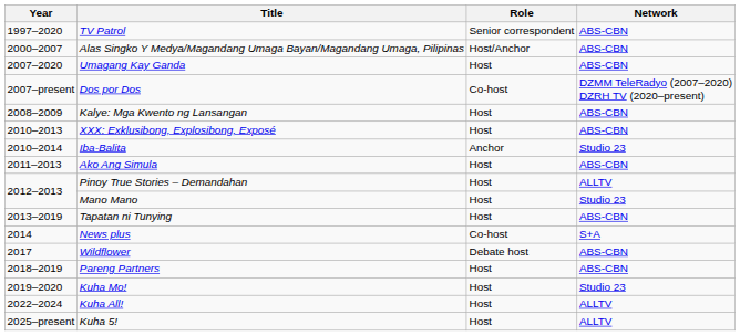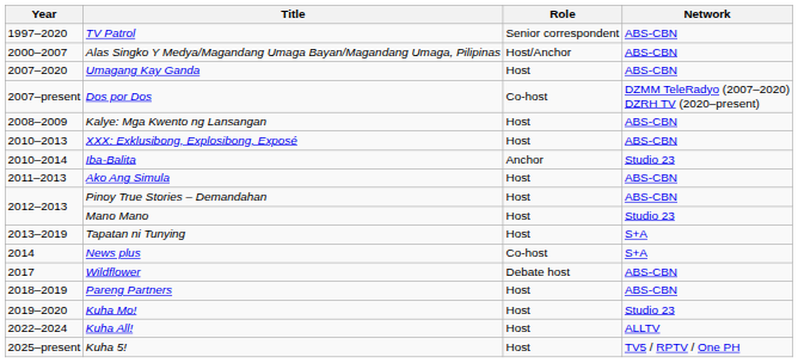 <table class="wikitable">
 <tr>
 <th>Year</th>
 <th>Title</th>
 <th>Role</th>
 <th>Network</th>
 </tr>
 <tr>
 <td>1997–2020</td>
 <td><em><a href='#'>TV Patrol</a></em></td>
 <td>Senior correspondent</td>
 <td><a href='#'>ABS-CBN</a></td>
 </tr>
 <tr>
 <td>2000–2007</td>
 <td><em>Alas Singko Y Medya/Magandang Umaga Bayan/Magandang Umaga, Pilipinas</em></td>
 <td>Host/Anchor</td>
 <td><a href='#'>ABS-CBN</a></td>
 </tr>
 <tr>
 <td>2007–2020</td>
 <td><em><a href='#'>Umagang Kay Ganda</a></em></td>
 <td>Host</td>
 <td><a href='#'>ABS-CBN</a></td>
 </tr>
 <tr>
 <td>2007–present</td>
 <td><em><a href='#'>Dos por Dos</a></em></td>
 <td>Co-host</td>
 <td><a href='#'>DZMM TeleRadyo</a> (2007–2020)<br><a href='#'>DZRH TV</a> (2020–present)</td>
 </tr>
 <tr>
 <td>2008–2009</td>
 <td><em>Kalye: Mga Kwento ng Lansangan</em></td>
 <td>Host</td>
 <td><a href='#'>ABS-CBN</a></td>
 </tr>
 <tr>
 <td>2010–2013</td>
 <td><em><a href='#'>XXX: Exklusibong, Explosibong, Exposé</a></em></td>
 <td>Host</td>
 <td><a href='#'>ABS-CBN</a></td>
 </tr>
 <tr>
 <td>2010–2014</td>
 <td><em><a href='#'>Iba-Balita</a></em></td>
 <td>Anchor</td>
 <td><a href='#'>Studio 23</a></td>
 </tr>
 <tr>
 <td>2011–2013</td>
 <td><em><a href='#'>Ako Ang Simula</a></em></td>
 <td>Host</td>
 <td><a href='#'>ABS-CBN</a></td>
 </tr>
 <tr>
 <td rowspan="2">2012–2013</td>
 <td><em>Pinoy True Stories – Demandahan</em></td>
 <td>Host</td>
-<td><a href='#'>ALLTV</a></td>
+<td><a href='#'>ABS-CBN</a></td>
 </tr>
 <tr>
 <td><em>Mano Mano</em></td>
 <td>Host</td>
 <td><a href='#'>Studio 23</a></td>
 </tr>
 <tr>
 <td>2013–2019</td>
 <td><em>Tapatan ni Tunying</em></td>
 <td>Host</td>
-<td><a href='#'>ABS-CBN</a></td>
+<td><a href='#'>S+A</a></td>
 </tr>
 <tr>
 <td>2014</td>
 <td><em><a href='#'>News plus</a></em></td>
 <td>Co-host</td>
 <td><a href='#'>S+A</a></td>
 </tr>
 <tr>
 <td>2017</td>
 <td><em><a href='#'>Wildflower</a></em></td>
 <td>Debate host</td>
 <td><a href='#'>ABS-CBN</a></td>
 </tr>
 <tr>
 <td>2018–2019</td>
 <td><em><a href='#'>Pareng Partners</a></em></td>
 <td>Host</td>
 <td><a href='#'>ABS-CBN</a></td>
 </tr>
 <tr>
 <td>2019–2020</td>
 <td><em><a href='#'>Kuha Mo!</a></em></td>
 <td>Host</td>
 <td><a href='#'>Studio 23</a></td>
 </tr>
 <tr>
 <td>2022–2024</td>
 <td><em><a href='#'>Kuha All!</a></em></td>
 <td>Host</td>
 <td><a href='#'>ALLTV</a></td>
 </tr>
 <tr>
 <td>2025–present</td>
 <td><em>Kuha 5!</em></td>
 <td>Host</td>
-<td><a href='#'>ALLTV</a></td>
+<td><a href='#'>TV5</a> / <a href='#'>RPTV</a> / <a href='#'>One PH</a></td>
 </tr>
 </table>
